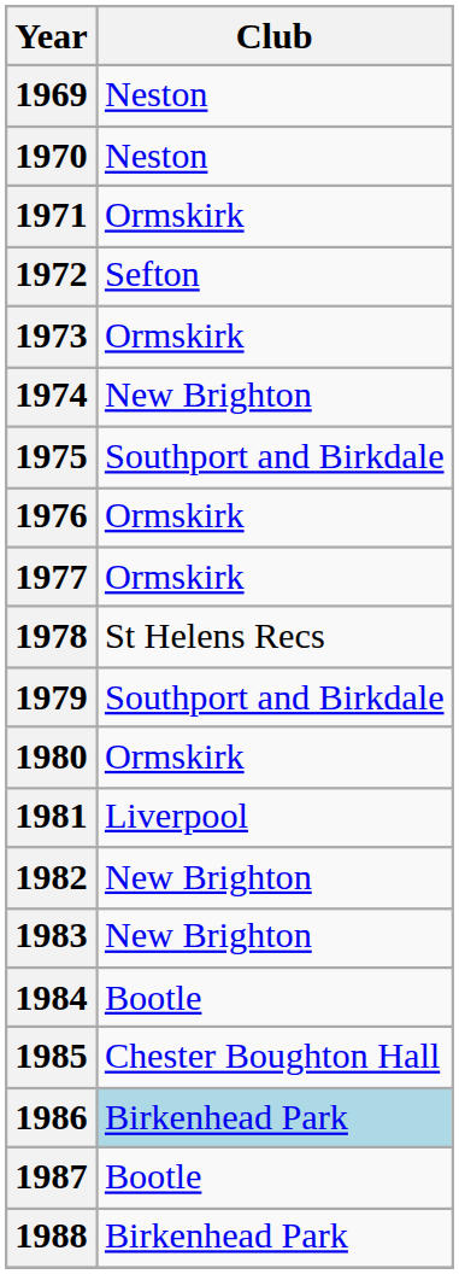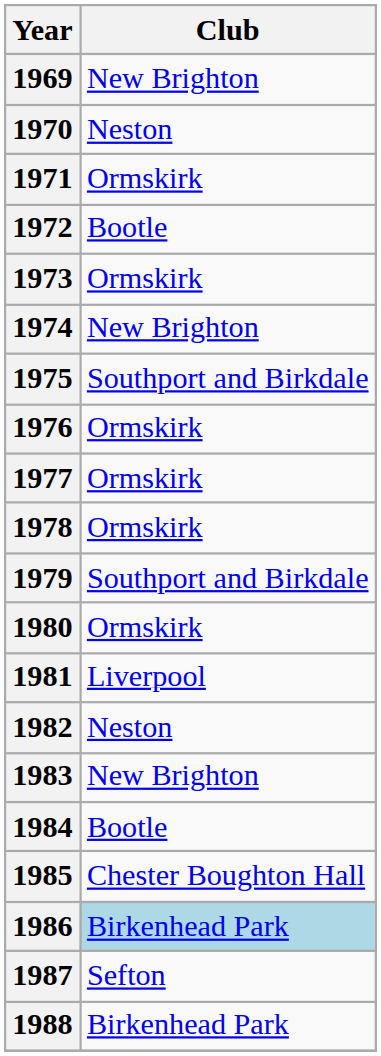 <table class="wikitable" style="font-size:85%">
 <tr>
 <th>Year</th>
 <th>Club</th>
 </tr>
 <tr>
 <th scope="row">1969</th>
-<td><a href='#'>Neston</a></td>
+<td><a href='#'>New Brighton</a></td>
 </tr>
 <tr>
 <th scope="row">1970</th>
 <td><a href='#'>Neston</a></td>
 </tr>
 <tr>
 <th scope="row">1971</th>
 <td><a href='#'>Ormskirk</a></td>
 </tr>
 <tr>
 <th scope="row">1972</th>
-<td><a href='#'>Sefton</a></td>
+<td><a href='#'>Bootle</a></td>
 </tr>
 <tr>
 <th scope="row">1973</th>
 <td><a href='#'>Ormskirk</a></td>
 </tr>
 <tr>
 <th scope="row">1974</th>
 <td><a href='#'>New Brighton</a></td>
 </tr>
 <tr>
 <th scope="row">1975</th>
 <td><a href='#'>Southport and Birkdale</a></td>
 </tr>
 <tr>
 <th scope="row">1976</th>
 <td><a href='#'>Ormskirk</a></td>
 </tr>
 <tr>
 <th scope="row">1977</th>
 <td><a href='#'>Ormskirk</a></td>
 </tr>
 <tr>
 <th scope="row">1978</th>
-<td>St Helens Recs</td>
+<td><a href='#'>Ormskirk</a></td>
 </tr>
 <tr>
 <th scope="row">1979</th>
 <td><a href='#'>Southport and Birkdale</a></td>
 </tr>
 <tr>
 <th scope="row">1980</th>
 <td><a href='#'>Ormskirk</a></td>
 </tr>
 <tr>
 <th scope="row">1981</th>
 <td><a href='#'>Liverpool</a></td>
 </tr>
 <tr>
 <th scope="row">1982</th>
-<td><a href='#'>New Brighton</a></td>
+<td><a href='#'>Neston</a></td>
 </tr>
 <tr>
 <th scope="row">1983</th>
 <td><a href='#'>New Brighton</a></td>
 </tr>
 <tr>
 <th scope="row">1984</th>
 <td><a href='#'>Bootle</a></td>
 </tr>
 <tr>
 <th scope="row">1985</th>
 <td><a href='#'>Chester Boughton Hall</a></td>
 </tr>
 <tr>
 <th scope="row">1986</th>
 <td style="background: lightblue;"><a href='#'>Birkenhead Park</a></td>
 </tr>
 <tr>
 <th scope="row">1987</th>
-<td><a href='#'>Bootle</a></td>
+<td><a href='#'>Sefton</a></td>
 </tr>
 <tr>
 <th scope="row">1988</th>
 <td><a href='#'>Birkenhead Park</a></td>
 </tr>
 <tr>
 </tr>
 </table>
